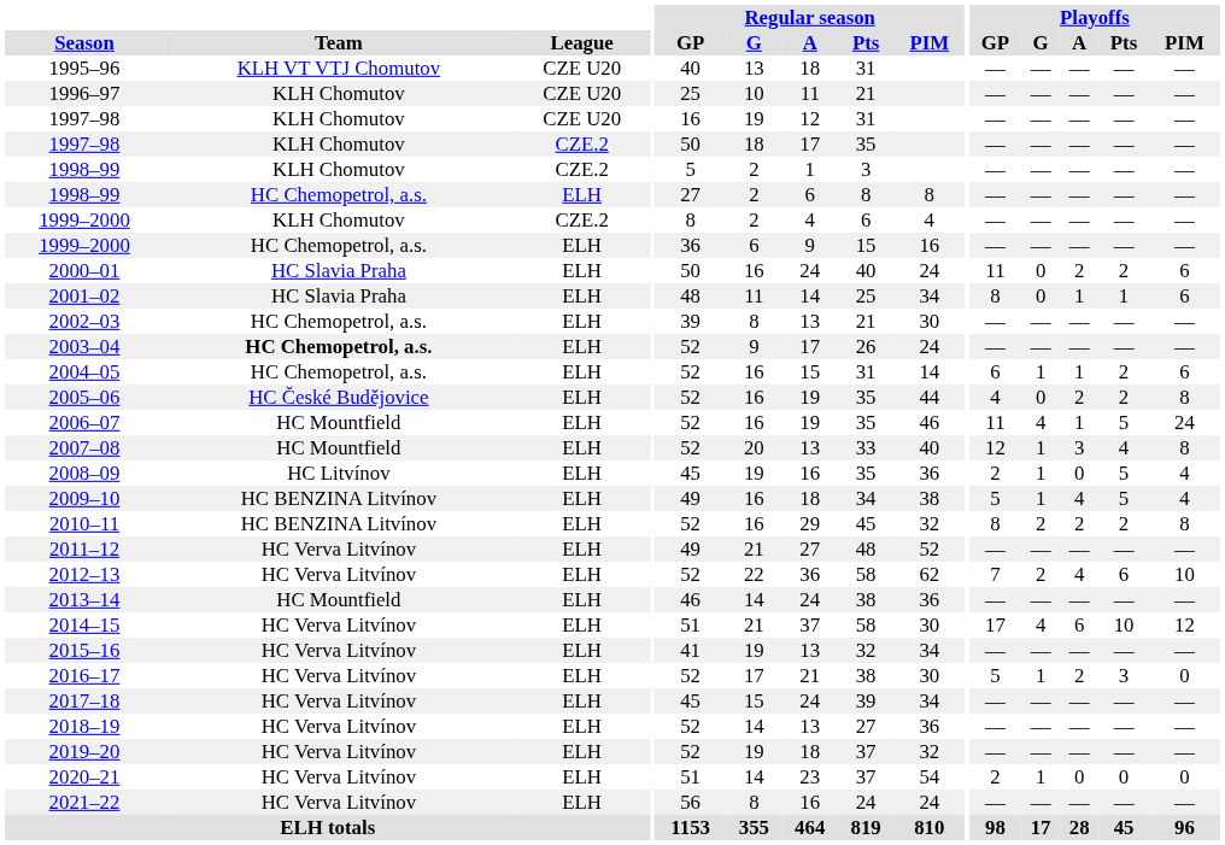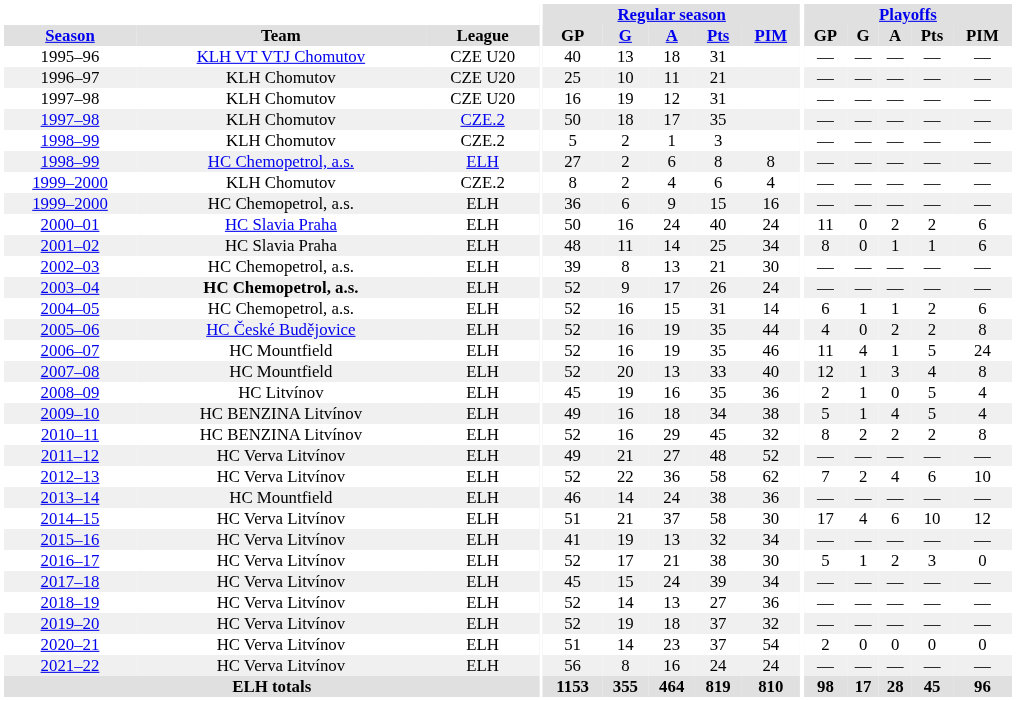 <table border="0" cellpadding="1" cellspacing="0" style="text-align:center; width:60em">
 <tr bgcolor="#e0e0e0">
 <th colspan="3" bgcolor="#ffffff"></th>
 <th rowspan="99" bgcolor="#ffffff"></th>
 <th colspan="5"><a href='#'>Regular season</a></th>
 <th rowspan="99" bgcolor="#ffffff"></th>
 <th colspan="5"><a href='#'>Playoffs</a></th>
 </tr>
 <tr bgcolor="#e0e0e0">
 <th><a href='#'>Season</a></th>
 <th>Team</th>
 <th>League</th>
 <th>GP</th>
 <th><a href='#'>G</a></th>
 <th><a href='#'>A</a></th>
 <th><a href='#'>Pts</a></th>
 <th><a href='#'>PIM</a></th>
 <th>GP</th>
 <th>G</th>
 <th>A</th>
 <th>Pts</th>
 <th>PIM</th>
 </tr>
 <tr>
 <td>1995–96</td>
 <td><a href='#'>KLH VT VTJ Chomutov</a></td>
 <td>CZE U20</td>
 <td>40</td>
 <td>13</td>
 <td>18</td>
 <td>31</td>
 <td></td>
 <td>—</td>
 <td>—</td>
 <td>—</td>
 <td>—</td>
 <td>—</td>
 </tr>
 <tr bgcolor="#f0f0f0">
 <td>1996–97</td>
 <td>KLH Chomutov</td>
 <td>CZE U20</td>
 <td>25</td>
 <td>10</td>
 <td>11</td>
 <td>21</td>
 <td></td>
 <td>—</td>
 <td>—</td>
 <td>—</td>
 <td>—</td>
 <td>—</td>
 </tr>
 <tr>
 <td>1997–98</td>
 <td>KLH Chomutov</td>
 <td>CZE U20</td>
 <td>16</td>
 <td>19</td>
 <td>12</td>
 <td>31</td>
 <td></td>
 <td>—</td>
 <td>—</td>
 <td>—</td>
 <td>—</td>
 <td>—</td>
 </tr>
 <tr bgcolor="#f0f0f0">
 <td><a href='#'>1997–98</a></td>
 <td>KLH Chomutov</td>
 <td><a href='#'>CZE.2</a></td>
 <td>50</td>
 <td>18</td>
 <td>17</td>
 <td>35</td>
 <td></td>
 <td>—</td>
 <td>—</td>
 <td>—</td>
 <td>—</td>
 <td>—</td>
 </tr>
 <tr>
 <td><a href='#'>1998–99</a></td>
 <td>KLH Chomutov</td>
 <td>CZE.2</td>
 <td>5</td>
 <td>2</td>
 <td>1</td>
 <td>3</td>
 <td></td>
 <td>—</td>
 <td>—</td>
 <td>—</td>
 <td>—</td>
 <td>—</td>
 </tr>
 <tr bgcolor="#f0f0f0">
 <td><a href='#'>1998–99</a></td>
 <td><a href='#'>HC Chemopetrol, a.s.</a></td>
 <td><a href='#'>ELH</a></td>
 <td>27</td>
 <td>2</td>
 <td>6</td>
 <td>8</td>
 <td>8</td>
 <td>—</td>
 <td>—</td>
 <td>—</td>
 <td>—</td>
 <td>—</td>
 </tr>
 <tr>
 <td><a href='#'>1999–2000</a></td>
 <td>KLH Chomutov</td>
 <td>CZE.2</td>
 <td>8</td>
 <td>2</td>
 <td>4</td>
 <td>6</td>
 <td>4</td>
 <td>—</td>
 <td>—</td>
 <td>—</td>
 <td>—</td>
 <td>—</td>
 </tr>
 <tr bgcolor="#f0f0f0">
 <td><a href='#'>1999–2000</a></td>
 <td>HC Chemopetrol, a.s.</td>
 <td>ELH</td>
 <td>36</td>
 <td>6</td>
 <td>9</td>
 <td>15</td>
 <td>16</td>
 <td>—</td>
 <td>—</td>
 <td>—</td>
 <td>—</td>
 <td>—</td>
 </tr>
 <tr>
 <td><a href='#'>2000–01</a></td>
 <td><a href='#'>HC Slavia Praha</a></td>
 <td>ELH</td>
 <td>50</td>
 <td>16</td>
 <td>24</td>
 <td>40</td>
 <td>24</td>
 <td>11</td>
 <td>0</td>
 <td>2</td>
 <td>2</td>
 <td>6</td>
 </tr>
 <tr bgcolor="#f0f0f0">
 <td><a href='#'>2001–02</a></td>
 <td>HC Slavia Praha</td>
 <td>ELH</td>
 <td>48</td>
 <td>11</td>
 <td>14</td>
 <td>25</td>
 <td>34</td>
 <td>8</td>
 <td>0</td>
 <td>1</td>
 <td>1</td>
 <td>6</td>
 </tr>
 <tr>
 <td><a href='#'>2002–03</a></td>
 <td>HC Chemopetrol, a.s.</td>
 <td>ELH</td>
 <td>39</td>
 <td>8</td>
 <td>13</td>
 <td>21</td>
 <td>30</td>
 <td>—</td>
 <td>—</td>
 <td>—</td>
 <td>—</td>
 <td>—</td>
 </tr>
 <tr bgcolor="#f0f0f0">
 <td><a href='#'>2003–04</a></td>
 <td><strong>HC Chemopetrol, a.s.</strong></td>
 <td>ELH</td>
 <td>52</td>
 <td>9</td>
 <td>17</td>
 <td>26</td>
 <td>24</td>
 <td>—</td>
 <td>—</td>
 <td>—</td>
 <td>—</td>
 <td>—</td>
 </tr>
 <tr>
 <td><a href='#'>2004–05</a></td>
 <td>HC Chemopetrol, a.s.</td>
 <td>ELH</td>
 <td>52</td>
 <td>16</td>
 <td>15</td>
 <td>31</td>
 <td>14</td>
 <td>6</td>
 <td>1</td>
 <td>1</td>
 <td>2</td>
 <td>6</td>
 </tr>
 <tr bgcolor="#f0f0f0">
 <td><a href='#'>2005–06</a></td>
 <td><a href='#'>HC České Budějovice</a></td>
 <td>ELH</td>
 <td>52</td>
 <td>16</td>
 <td>19</td>
 <td>35</td>
 <td>44</td>
 <td>4</td>
 <td>0</td>
 <td>2</td>
 <td>2</td>
 <td>8</td>
 </tr>
 <tr>
 <td><a href='#'>2006–07</a></td>
 <td>HC Mountfield</td>
 <td>ELH</td>
 <td>52</td>
 <td>16</td>
 <td>19</td>
 <td>35</td>
 <td>46</td>
 <td>11</td>
 <td>4</td>
 <td>1</td>
 <td>5</td>
 <td>24</td>
 </tr>
 <tr bgcolor="#f0f0f0">
 <td><a href='#'>2007–08</a></td>
 <td>HC Mountfield</td>
 <td>ELH</td>
 <td>52</td>
 <td>20</td>
 <td>13</td>
 <td>33</td>
 <td>40</td>
 <td>12</td>
 <td>1</td>
 <td>3</td>
 <td>4</td>
 <td>8</td>
 </tr>
 <tr>
 <td><a href='#'>2008–09</a></td>
 <td>HC Litvínov</td>
 <td>ELH</td>
 <td>45</td>
 <td>19</td>
 <td>16</td>
 <td>35</td>
 <td>36</td>
 <td>2</td>
 <td>1</td>
 <td>0</td>
 <td>5</td>
 <td>4</td>
 </tr>
 <tr bgcolor="#f0f0f0">
 <td><a href='#'>2009–10</a></td>
 <td>HC BENZINA Litvínov</td>
 <td>ELH</td>
 <td>49</td>
 <td>16</td>
 <td>18</td>
 <td>34</td>
 <td>38</td>
 <td>5</td>
 <td>1</td>
 <td>4</td>
 <td>5</td>
 <td>4</td>
 </tr>
 <tr>
 <td><a href='#'>2010–11</a></td>
 <td>HC BENZINA Litvínov</td>
 <td>ELH</td>
 <td>52</td>
 <td>16</td>
 <td>29</td>
 <td>45</td>
 <td>32</td>
 <td>8</td>
 <td>2</td>
 <td>2</td>
 <td>2</td>
 <td>8</td>
 </tr>
 <tr bgcolor="#f0f0f0">
 <td><a href='#'>2011–12</a></td>
 <td>HC Verva Litvínov</td>
 <td>ELH</td>
 <td>49</td>
 <td>21</td>
 <td>27</td>
 <td>48</td>
 <td>52</td>
 <td>—</td>
 <td>—</td>
 <td>—</td>
 <td>—</td>
 <td>—</td>
 </tr>
 <tr>
 <td><a href='#'>2012–13</a></td>
 <td>HC Verva Litvínov</td>
 <td>ELH</td>
 <td>52</td>
 <td>22</td>
 <td>36</td>
 <td>58</td>
 <td>62</td>
 <td>7</td>
 <td>2</td>
 <td>4</td>
 <td>6</td>
 <td>10</td>
 </tr>
 <tr bgcolor="#f0f0f0">
 <td><a href='#'>2013–14</a></td>
 <td>HC Mountfield</td>
 <td>ELH</td>
 <td>46</td>
 <td>14</td>
 <td>24</td>
 <td>38</td>
 <td>36</td>
 <td>—</td>
 <td>—</td>
 <td>—</td>
 <td>—</td>
 <td>—</td>
 </tr>
 <tr>
 <td><a href='#'>2014–15</a></td>
 <td>HC Verva Litvínov</td>
 <td>ELH</td>
 <td>51</td>
 <td>21</td>
 <td>37</td>
 <td>58</td>
 <td>30</td>
 <td>17</td>
 <td>4</td>
 <td>6</td>
 <td>10</td>
 <td>12</td>
 </tr>
 <tr bgcolor="#f0f0f0">
 <td><a href='#'>2015–16</a></td>
 <td>HC Verva Litvínov</td>
 <td>ELH</td>
 <td>41</td>
 <td>19</td>
 <td>13</td>
 <td>32</td>
 <td>34</td>
 <td>—</td>
 <td>—</td>
 <td>—</td>
 <td>—</td>
 <td>—</td>
 </tr>
 <tr>
 <td><a href='#'>2016–17</a></td>
 <td>HC Verva Litvínov</td>
 <td>ELH</td>
 <td>52</td>
 <td>17</td>
 <td>21</td>
 <td>38</td>
 <td>30</td>
 <td>5</td>
 <td>1</td>
 <td>2</td>
 <td>3</td>
 <td>0</td>
 </tr>
 <tr bgcolor="#f0f0f0">
 <td><a href='#'>2017–18</a></td>
 <td>HC Verva Litvínov</td>
 <td>ELH</td>
 <td>45</td>
 <td>15</td>
 <td>24</td>
 <td>39</td>
 <td>34</td>
 <td>—</td>
 <td>—</td>
 <td>—</td>
 <td>—</td>
 <td>—</td>
 </tr>
 <tr>
 <td><a href='#'>2018–19</a></td>
 <td>HC Verva Litvínov</td>
 <td>ELH</td>
 <td>52</td>
 <td>14</td>
 <td>13</td>
 <td>27</td>
 <td>36</td>
 <td>—</td>
 <td>—</td>
 <td>—</td>
 <td>—</td>
 <td>—</td>
 </tr>
 <tr bgcolor="#f0f0f0">
 <td><a href='#'>2019–20</a></td>
 <td>HC Verva Litvínov</td>
 <td>ELH</td>
 <td>52</td>
 <td>19</td>
 <td>18</td>
 <td>37</td>
 <td>32</td>
 <td>—</td>
 <td>—</td>
 <td>—</td>
 <td>—</td>
 <td>—</td>
 </tr>
 <tr>
 <td><a href='#'>2020–21</a></td>
 <td>HC Verva Litvínov</td>
 <td>ELH</td>
 <td>51</td>
 <td>14</td>
 <td>23</td>
 <td>37</td>
 <td>54</td>
 <td>2</td>
-<td>1</td>
+<td>0</td>
 <td>0</td>
 <td>0</td>
 <td>0</td>
 </tr>
 <tr bgcolor="#f0f0f0">
 <td><a href='#'>2021–22</a></td>
 <td>HC Verva Litvínov</td>
 <td>ELH</td>
 <td>56</td>
 <td>8</td>
 <td>16</td>
 <td>24</td>
 <td>24</td>
 <td>—</td>
 <td>—</td>
 <td>—</td>
 <td>—</td>
 <td>—</td>
 </tr>
 <tr bgcolor="#e0e0e0">
 <th colspan="3">ELH totals</th>
 <th>1153</th>
 <th>355</th>
 <th>464</th>
 <th>819</th>
 <th>810</th>
 <th>98</th>
 <th>17</th>
 <th>28</th>
 <th>45</th>
 <th>96</th>
 </tr>
 </table>
